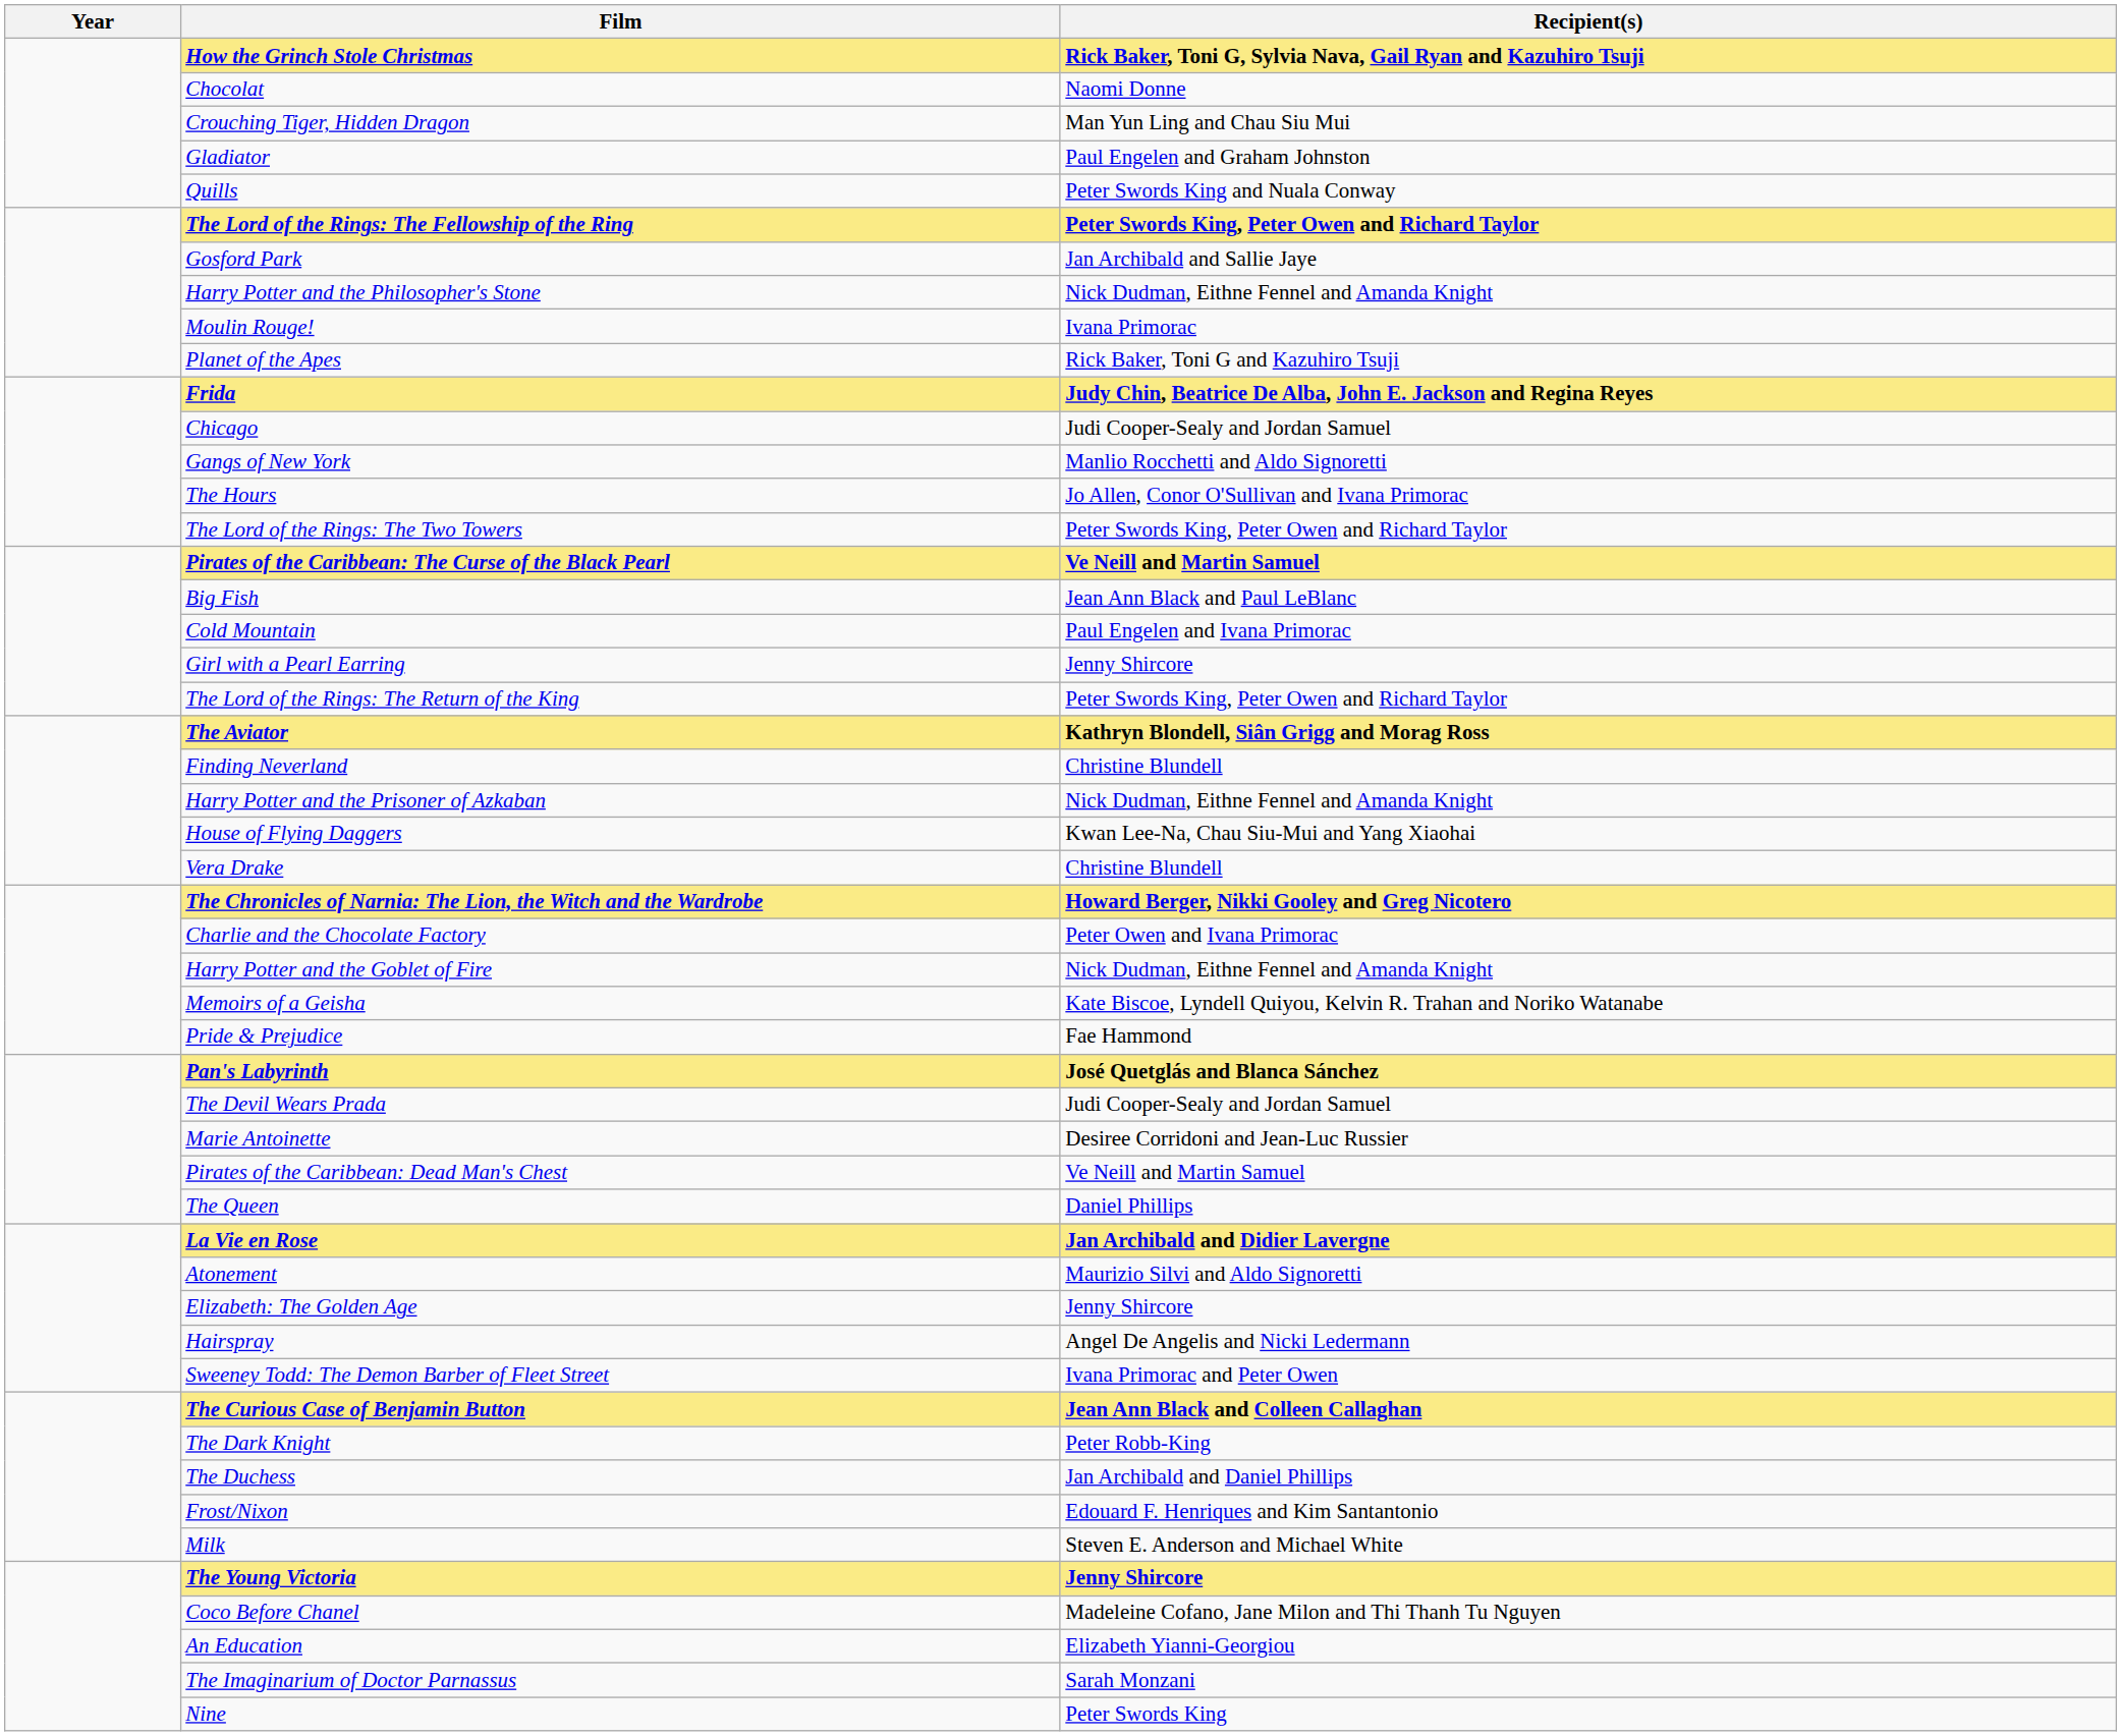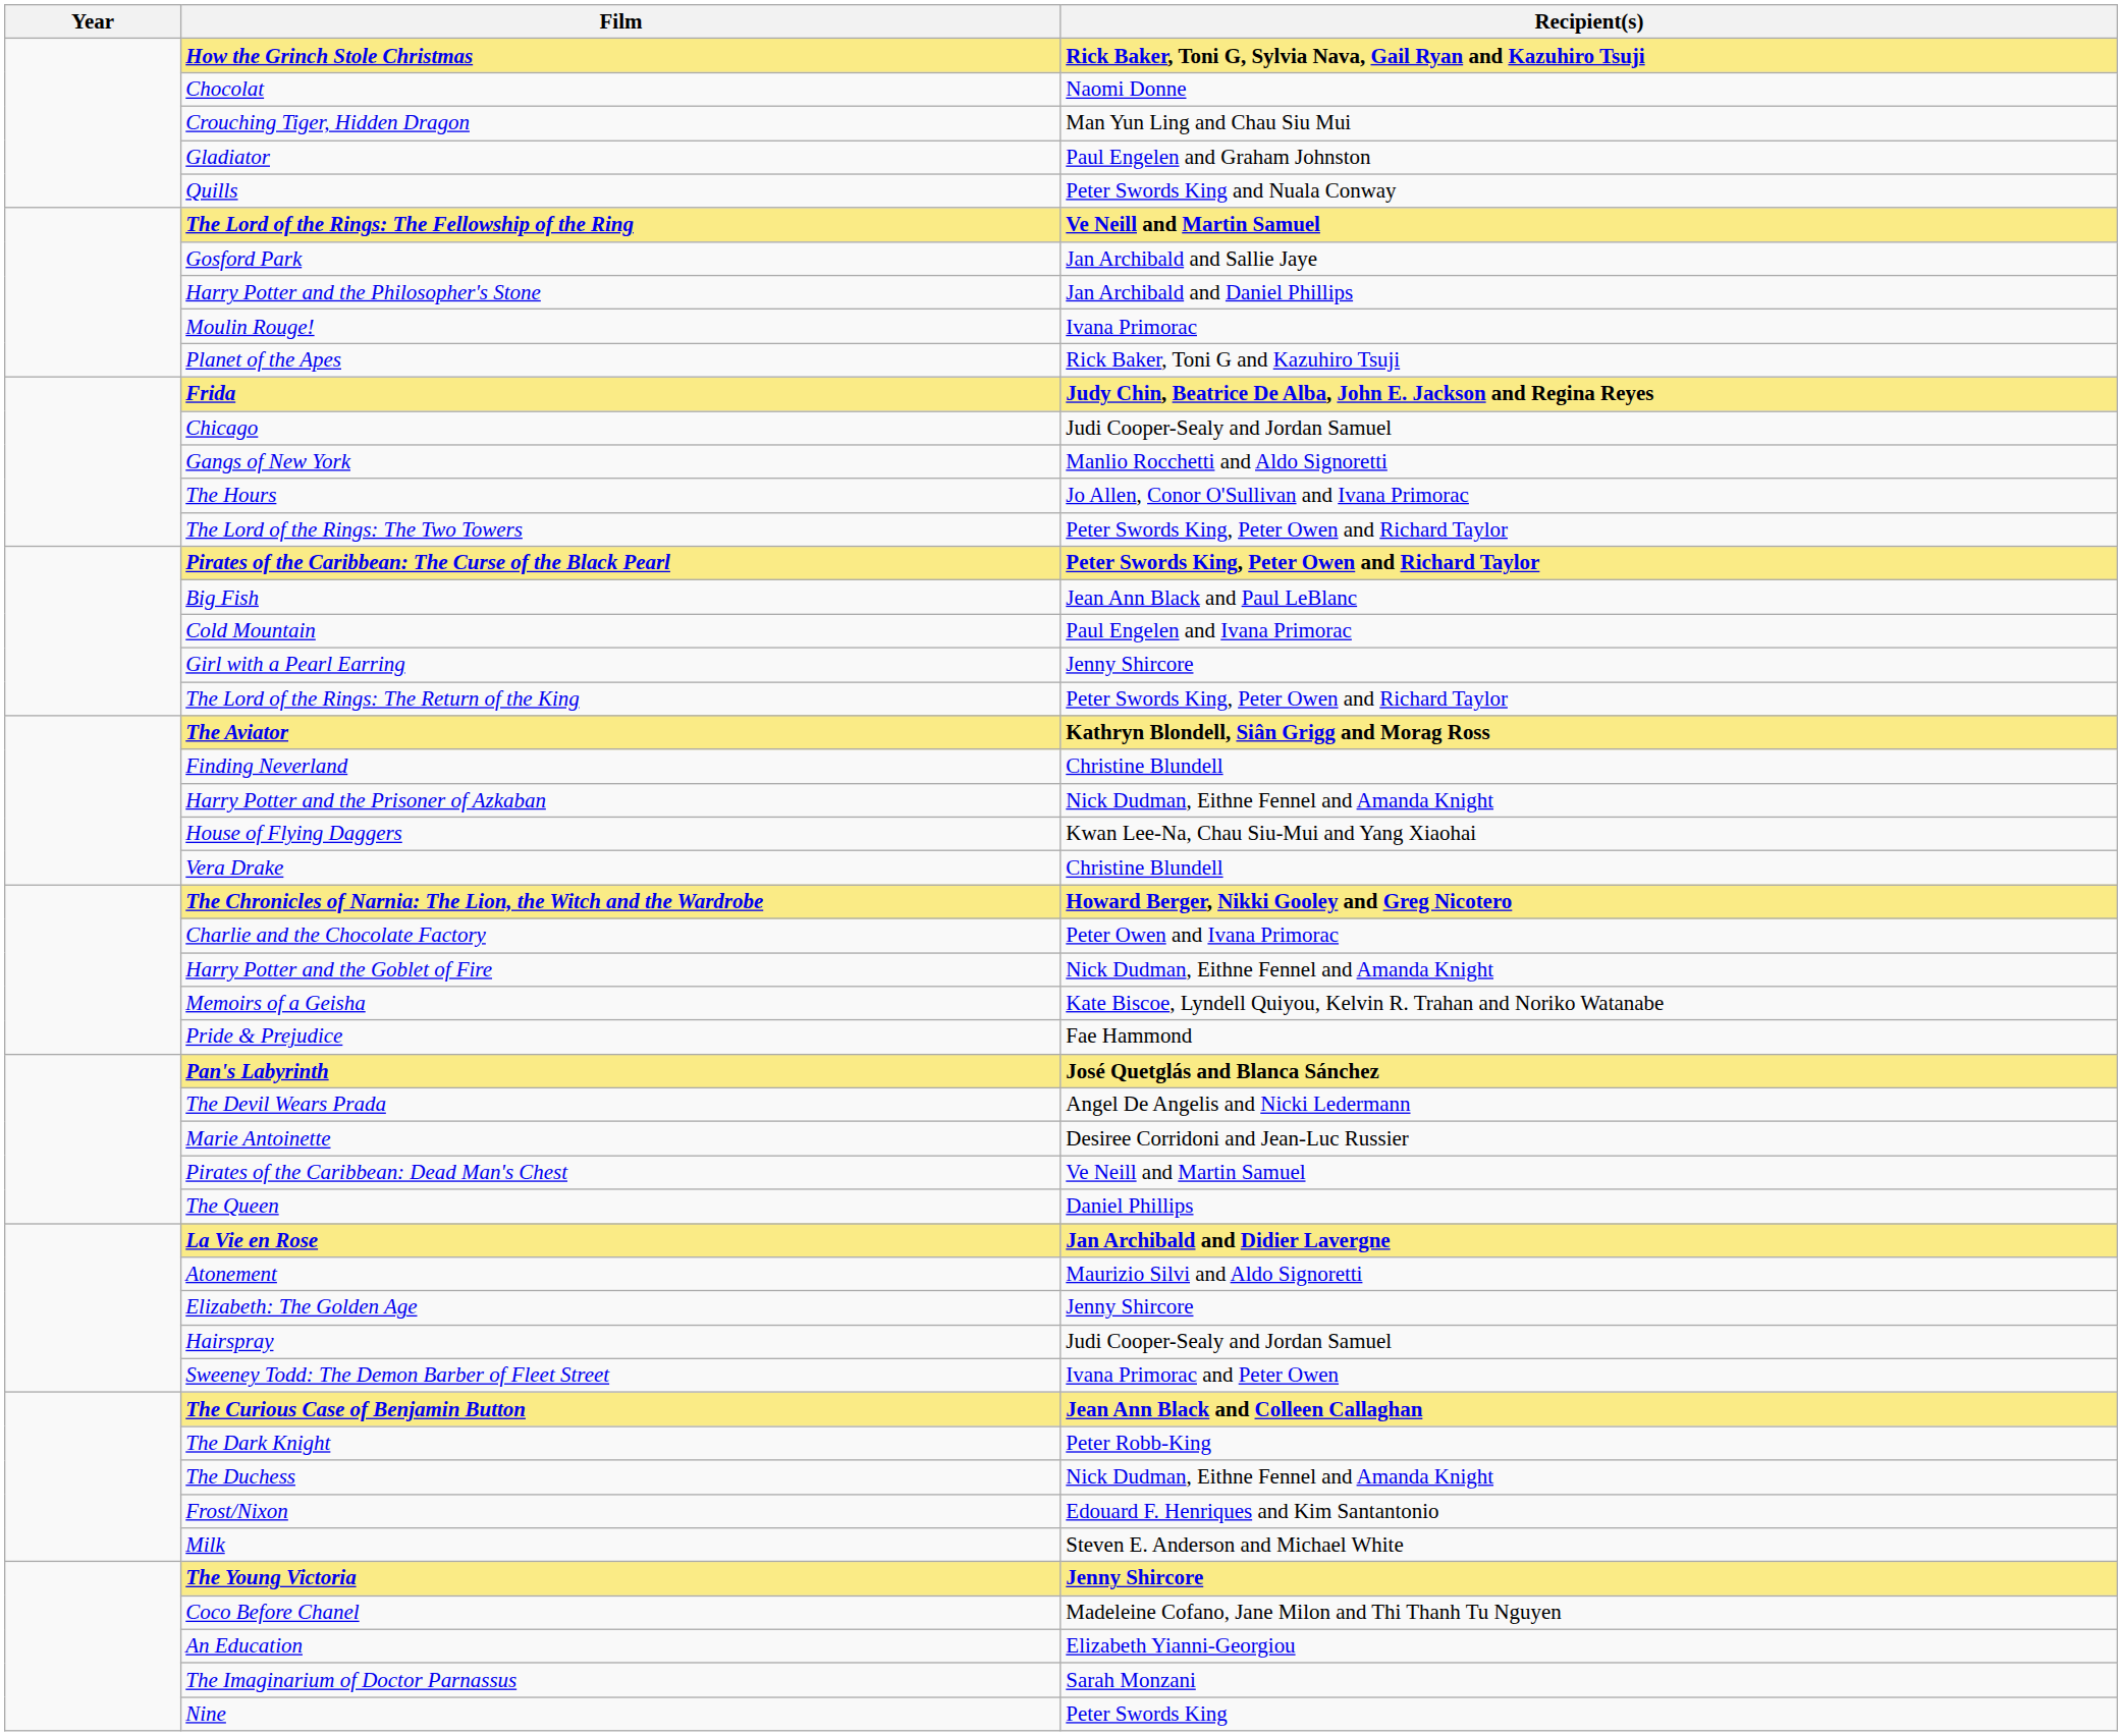 <table class="wikitable" style="width:100%;" cellpadding="5">
 <tr>
 <th style="width:5%;">Year</th>
 <th style="width:25%;">Film</th>
 <th style="width:30%;">Recipient(s)</th>
 </tr>
 <tr>
 <td rowspan="5"></td>
 <td style="background:#FAEB86"><strong><em><a href='#'>How the Grinch Stole Christmas</a></em></strong></td>
 <td style="background:#FAEB86"><strong><a href='#'>Rick Baker</a>, Toni G, Sylvia Nava, <a href='#'>Gail Ryan</a> and <a href='#'>Kazuhiro Tsuji</a></strong></td>
 </tr>
 <tr>
 <td><em><a href='#'>Chocolat</a></em></td>
 <td><a href='#'>Naomi Donne</a></td>
 </tr>
 <tr>
 <td><em><a href='#'>Crouching Tiger, Hidden Dragon</a></em></td>
 <td>Man Yun Ling and Chau Siu Mui</td>
 </tr>
 <tr>
 <td><em><a href='#'>Gladiator</a></em></td>
 <td><a href='#'>Paul Engelen</a> and Graham Johnston</td>
 </tr>
 <tr>
 <td><em><a href='#'>Quills</a></em></td>
 <td><a href='#'>Peter Swords King</a> and Nuala Conway</td>
 </tr>
 <tr>
 <td rowspan="5"></td>
 <td style="background:#FAEB86"><strong><em><a href='#'>The Lord of the Rings: The Fellowship of the Ring</a></em></strong></td>
-<td style="background:#FAEB86"><strong><a href='#'>Peter Swords King</a>, <a href='#'>Peter Owen</a> and <a href='#'>Richard Taylor</a></strong></td>
+<td style="background:#FAEB86"><strong><a href='#'>Ve Neill</a> and <a href='#'>Martin Samuel</a></strong></td>
 </tr>
 <tr>
 <td><em><a href='#'>Gosford Park</a></em></td>
 <td><a href='#'>Jan Archibald</a> and Sallie Jaye</td>
 </tr>
 <tr>
 <td><em><a href='#'>Harry Potter and the Philosopher's Stone</a></em></td>
-<td><a href='#'>Nick Dudman</a>, Eithne Fennel and <a href='#'>Amanda Knight</a></td>
+<td><a href='#'>Jan Archibald</a> and <a href='#'>Daniel Phillips</a></td>
 </tr>
 <tr>
 <td><em><a href='#'>Moulin Rouge!</a></em></td>
 <td><a href='#'>Ivana Primorac</a></td>
 </tr>
 <tr>
 <td><em><a href='#'>Planet of the Apes</a></em></td>
 <td><a href='#'>Rick Baker</a>, Toni G and <a href='#'>Kazuhiro Tsuji</a></td>
 </tr>
 <tr>
 <td rowspan="5"></td>
 <td style="background:#FAEB86"><strong><em><a href='#'>Frida</a></em></strong></td>
 <td style="background:#FAEB86"><strong><a href='#'>Judy Chin</a>, <a href='#'>Beatrice De Alba</a>, <a href='#'>John E. Jackson</a> and Regina Reyes</strong></td>
 </tr>
 <tr>
 <td><em><a href='#'>Chicago</a></em></td>
 <td>Judi Cooper-Sealy and Jordan Samuel</td>
 </tr>
 <tr>
 <td><em><a href='#'>Gangs of New York</a></em></td>
 <td><a href='#'>Manlio Rocchetti</a> and <a href='#'>Aldo Signoretti</a></td>
 </tr>
 <tr>
 <td><em><a href='#'>The Hours</a></em></td>
 <td><a href='#'>Jo Allen</a>, <a href='#'>Conor O'Sullivan</a> and <a href='#'>Ivana Primorac</a></td>
 </tr>
 <tr>
 <td><em><a href='#'>The Lord of the Rings: The Two Towers</a></em></td>
 <td><a href='#'>Peter Swords King</a>, <a href='#'>Peter Owen</a> and <a href='#'>Richard Taylor</a></td>
 </tr>
 <tr>
 <td rowspan="5"></td>
 <td style="background:#FAEB86"><strong><em><a href='#'>Pirates of the Caribbean: The Curse of the Black Pearl</a></em></strong></td>
-<td style="background:#FAEB86"><strong><a href='#'>Ve Neill</a> and <a href='#'>Martin Samuel</a></strong></td>
+<td style="background:#FAEB86"><strong><a href='#'>Peter Swords King</a>, <a href='#'>Peter Owen</a> and <a href='#'>Richard Taylor</a></strong></td>
 </tr>
 <tr>
 <td><em><a href='#'>Big Fish</a></em></td>
 <td><a href='#'>Jean Ann Black</a> and <a href='#'>Paul LeBlanc</a></td>
 </tr>
 <tr>
 <td><em><a href='#'>Cold Mountain</a></em></td>
 <td><a href='#'>Paul Engelen</a> and <a href='#'>Ivana Primorac</a></td>
 </tr>
 <tr>
 <td><em><a href='#'>Girl with a Pearl Earring</a></em></td>
 <td><a href='#'>Jenny Shircore</a></td>
 </tr>
 <tr>
 <td><em><a href='#'>The Lord of the Rings: The Return of the King</a></em></td>
 <td><a href='#'>Peter Swords King</a>, <a href='#'>Peter Owen</a> and <a href='#'>Richard Taylor</a></td>
 </tr>
 <tr>
 <td rowspan="5"></td>
 <td style="background:#FAEB86"><strong><em><a href='#'>The Aviator</a></em></strong></td>
 <td style="background:#FAEB86"><strong>Kathryn Blondell, <a href='#'>Siân Grigg</a> and Morag Ross</strong></td>
 </tr>
 <tr>
 <td><em><a href='#'>Finding Neverland</a></em></td>
 <td><a href='#'>Christine Blundell</a></td>
 </tr>
 <tr>
 <td><em><a href='#'>Harry Potter and the Prisoner of Azkaban</a></em></td>
 <td><a href='#'>Nick Dudman</a>, Eithne Fennel and <a href='#'>Amanda Knight</a></td>
 </tr>
 <tr>
 <td><em><a href='#'>House of Flying Daggers</a></em></td>
 <td>Kwan Lee-Na, Chau Siu-Mui and Yang Xiaohai</td>
 </tr>
 <tr>
 <td><em><a href='#'>Vera Drake</a></em></td>
 <td><a href='#'>Christine Blundell</a></td>
 </tr>
 <tr>
 <td rowspan="5"></td>
 <td style="background:#FAEB86"><strong><em><a href='#'>The Chronicles of Narnia: The Lion, the Witch and the Wardrobe</a></em></strong></td>
 <td style="background:#FAEB86"><strong><a href='#'>Howard Berger</a>, <a href='#'>Nikki Gooley</a> and <a href='#'>Greg Nicotero</a></strong></td>
 </tr>
 <tr>
 <td><em><a href='#'>Charlie and the Chocolate Factory</a></em></td>
 <td><a href='#'>Peter Owen</a> and <a href='#'>Ivana Primorac</a></td>
 </tr>
 <tr>
 <td><em><a href='#'>Harry Potter and the Goblet of Fire</a></em></td>
 <td><a href='#'>Nick Dudman</a>, Eithne Fennel and <a href='#'>Amanda Knight</a></td>
 </tr>
 <tr>
 <td><em><a href='#'>Memoirs of a Geisha</a></em></td>
 <td><a href='#'>Kate Biscoe</a>, Lyndell Quiyou, Kelvin R. Trahan and Noriko Watanabe</td>
 </tr>
 <tr>
 <td><em><a href='#'>Pride & Prejudice</a></em></td>
 <td>Fae Hammond</td>
 </tr>
 <tr>
 <td rowspan="5"></td>
 <td style="background:#FAEB86"><strong><em><a href='#'>Pan's Labyrinth</a></em></strong></td>
 <td style="background:#FAEB86"><strong>José Quetglás and Blanca Sánchez</strong></td>
 </tr>
 <tr>
 <td><em><a href='#'>The Devil Wears Prada</a></em></td>
-<td>Judi Cooper-Sealy and Jordan Samuel</td>
+<td>Angel De Angelis and <a href='#'>Nicki Ledermann</a></td>
 </tr>
 <tr>
 <td><em><a href='#'>Marie Antoinette</a></em></td>
 <td>Desiree Corridoni and Jean-Luc Russier</td>
 </tr>
 <tr>
 <td><em><a href='#'>Pirates of the Caribbean: Dead Man's Chest</a></em></td>
 <td><a href='#'>Ve Neill</a> and <a href='#'>Martin Samuel</a></td>
 </tr>
 <tr>
 <td><em><a href='#'>The Queen</a></em></td>
 <td><a href='#'>Daniel Phillips</a></td>
 </tr>
 <tr>
 <td rowspan="5"></td>
 <td style="background:#FAEB86"><strong><em><a href='#'>La Vie en Rose</a></em></strong></td>
 <td style="background:#FAEB86"><strong><a href='#'>Jan Archibald</a> and <a href='#'>Didier Lavergne</a></strong></td>
 </tr>
 <tr>
 <td><em><a href='#'>Atonement</a></em></td>
 <td><a href='#'>Maurizio Silvi</a> and <a href='#'>Aldo Signoretti</a></td>
 </tr>
 <tr>
 <td><em><a href='#'>Elizabeth: The Golden Age</a></em></td>
 <td><a href='#'>Jenny Shircore</a></td>
 </tr>
 <tr>
 <td><em><a href='#'>Hairspray</a></em></td>
-<td>Angel De Angelis and <a href='#'>Nicki Ledermann</a></td>
+<td>Judi Cooper-Sealy and Jordan Samuel</td>
 </tr>
 <tr>
 <td><em><a href='#'>Sweeney Todd: The Demon Barber of Fleet Street</a></em></td>
 <td><a href='#'>Ivana Primorac</a> and <a href='#'>Peter Owen</a></td>
 </tr>
 <tr>
 <td rowspan="5"></td>
 <td style="background:#FAEB86"><strong><em><a href='#'>The Curious Case of Benjamin Button</a></em></strong></td>
 <td style="background:#FAEB86"><strong><a href='#'>Jean Ann Black</a> and <a href='#'>Colleen Callaghan</a></strong></td>
 </tr>
 <tr>
 <td><em><a href='#'>The Dark Knight</a></em></td>
 <td><a href='#'>Peter Robb-King</a></td>
 </tr>
 <tr>
 <td><em><a href='#'>The Duchess</a></em></td>
-<td><a href='#'>Jan Archibald</a> and <a href='#'>Daniel Phillips</a></td>
+<td><a href='#'>Nick Dudman</a>, Eithne Fennel and <a href='#'>Amanda Knight</a></td>
 </tr>
 <tr>
 <td><em><a href='#'>Frost/Nixon</a></em></td>
 <td><a href='#'>Edouard F. Henriques</a> and Kim Santantonio</td>
 </tr>
 <tr>
 <td><em><a href='#'>Milk</a></em></td>
 <td>Steven E. Anderson and Michael White</td>
 </tr>
 <tr>
 <td rowspan="5"></td>
 <td style="background:#FAEB86"><strong><em><a href='#'>The Young Victoria</a></em></strong></td>
 <td style="background:#FAEB86"><strong><a href='#'>Jenny Shircore</a></strong></td>
 </tr>
 <tr>
 <td><em><a href='#'>Coco Before Chanel</a></em></td>
 <td>Madeleine Cofano, Jane Milon and Thi Thanh Tu Nguyen</td>
 </tr>
 <tr>
 <td><em><a href='#'>An Education</a></em></td>
 <td><a href='#'>Elizabeth Yianni-Georgiou</a></td>
 </tr>
 <tr>
 <td><em><a href='#'>The Imaginarium of Doctor Parnassus</a></em></td>
 <td><a href='#'>Sarah Monzani</a></td>
 </tr>
 <tr>
 <td><em><a href='#'>Nine</a></em></td>
 <td><a href='#'>Peter Swords King</a></td>
 </tr>
 </table>
